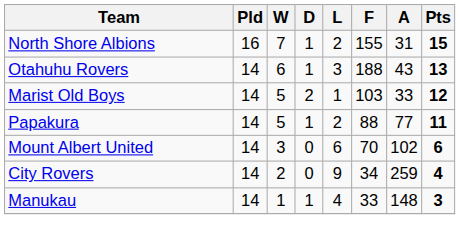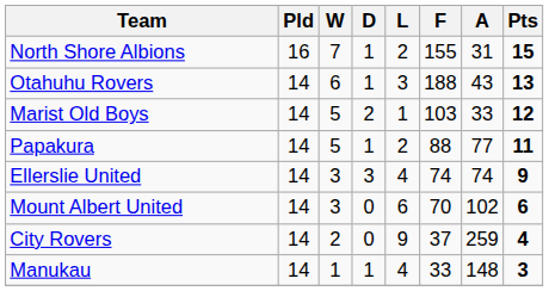 <table class="wikitable" style="text-align:center;">
 <tr>
 <th width=215>Team</th>
 <th width=20 abbr="Played">Pld</th>
 <th width=20 abbr="Won">W</th>
 <th width=20 abbr="Drawn">D</th>
 <th width=20 abbr="Lost">L</th>
 <th width=20 abbr="For">F</th>
 <th width=20 abbr="Against">A</th>
 <th width=20 abbr="Points">Pts</th>
 </tr>
 <tr>
 <td style="text-align:left;"><a href='#'>North Shore Albions</a></td>
 <td>16</td>
 <td>7</td>
 <td>1</td>
 <td>2</td>
 <td>155</td>
 <td>31</td>
 <td><strong>15</strong></td>
 </tr>
 <tr>
 <td style="text-align:left;"><a href='#'>Otahuhu Rovers</a></td>
 <td>14</td>
 <td>6</td>
 <td>1</td>
 <td>3</td>
 <td>188</td>
 <td>43</td>
 <td><strong>13</strong></td>
 </tr>
 <tr>
 <td style="text-align:left;"><a href='#'>Marist Old Boys</a></td>
 <td>14</td>
 <td>5</td>
 <td>2</td>
 <td>1</td>
 <td>103</td>
 <td>33</td>
 <td><strong>12</strong></td>
 </tr>
 <tr>
 <td style="text-align:left;"><a href='#'>Papakura</a></td>
 <td>14</td>
 <td>5</td>
 <td>1</td>
 <td>2</td>
 <td>88</td>
 <td>77</td>
 <td><strong>11</strong></td>
 </tr>
 <tr>
+<td style="text-align:left;"><a href='#'>Ellerslie United</a></td>
+<td>14</td>
+<td>3</td>
+<td>3</td>
+<td>4</td>
+<td>74</td>
+<td>74</td>
+<td><strong>9</strong></td>
+</tr>
+<tr>
 <td style="text-align:left;"><a href='#'>Mount Albert United</a></td>
 <td>14</td>
 <td>3</td>
 <td>0</td>
 <td>6</td>
 <td>70</td>
 <td>102</td>
 <td><strong>6</strong></td>
 </tr>
 <tr>
 <td style="text-align:left;"><a href='#'>City Rovers</a></td>
 <td>14</td>
 <td>2</td>
 <td>0</td>
 <td>9</td>
-<td>34</td>
+<td>37</td>
 <td>259</td>
 <td><strong>4</strong></td>
 </tr>
 <tr>
 <td style="text-align:left;"><a href='#'>Manukau</a></td>
 <td>14</td>
 <td>1</td>
 <td>1</td>
 <td>4</td>
 <td>33</td>
 <td>148</td>
 <td><strong>3</strong></td>
 </tr>
 <tr>
 </tr>
 </table>
